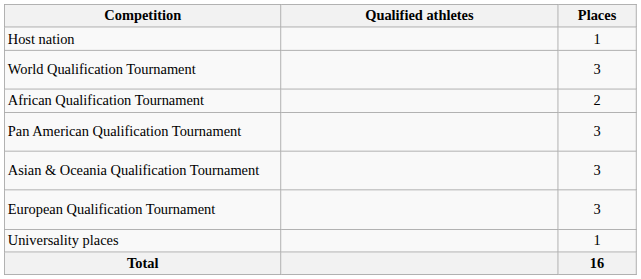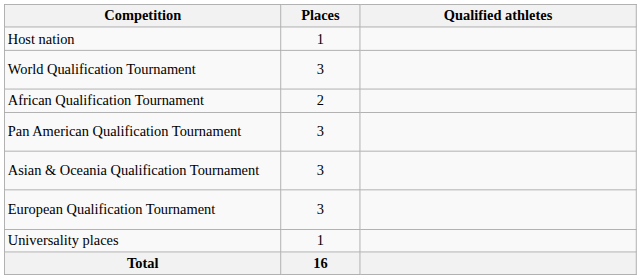 <table class = "wikitable">
 <tr>
 <th width=300>Competition</th>
+<th width=80>Places</th>
 <th width=300>Qualified athletes</th>
-<th width=80>Places</th>
 </tr>
 <tr>
 <td>Host nation</td>
+<td align="center">1</td>
 <td></td>
-<td align="center">1</td>
 </tr>
 <tr>
 <td>World Qualification Tournament</td>
+<td align="center">3</td>
 <td><br><br></td>
-<td align="center">3</td>
 </tr>
 <tr>
 <td>African Qualification Tournament</td>
+<td align="center">2</td>
 <td><br></td>
-<td align="center">2</td>
 </tr>
 <tr>
 <td>Pan American Qualification Tournament</td>
+<td { align="center">3</td>
 <td><br><br></td>
-<td { align="center">3</td>
 </tr>
 <tr>
 <td>Asian & Oceania Qualification Tournament</td>
+<td align="center">3</td>
 <td><br><br></td>
-<td align="center">3</td>
 </tr>
 <tr>
 <td>European Qualification Tournament</td>
+<td align="center">3</td>
 <td><br><br></td>
-<td align="center">3</td>
 </tr>
 <tr>
 <td>Universality places</td>
+<td align="center">1</td>
 <td></td>
-<td align="center">1</td>
 </tr>
 <tr>
 <th>Total</th>
+<th>16</th>
 <th></th>
-<th>16</th>
 </tr>
 </table>
